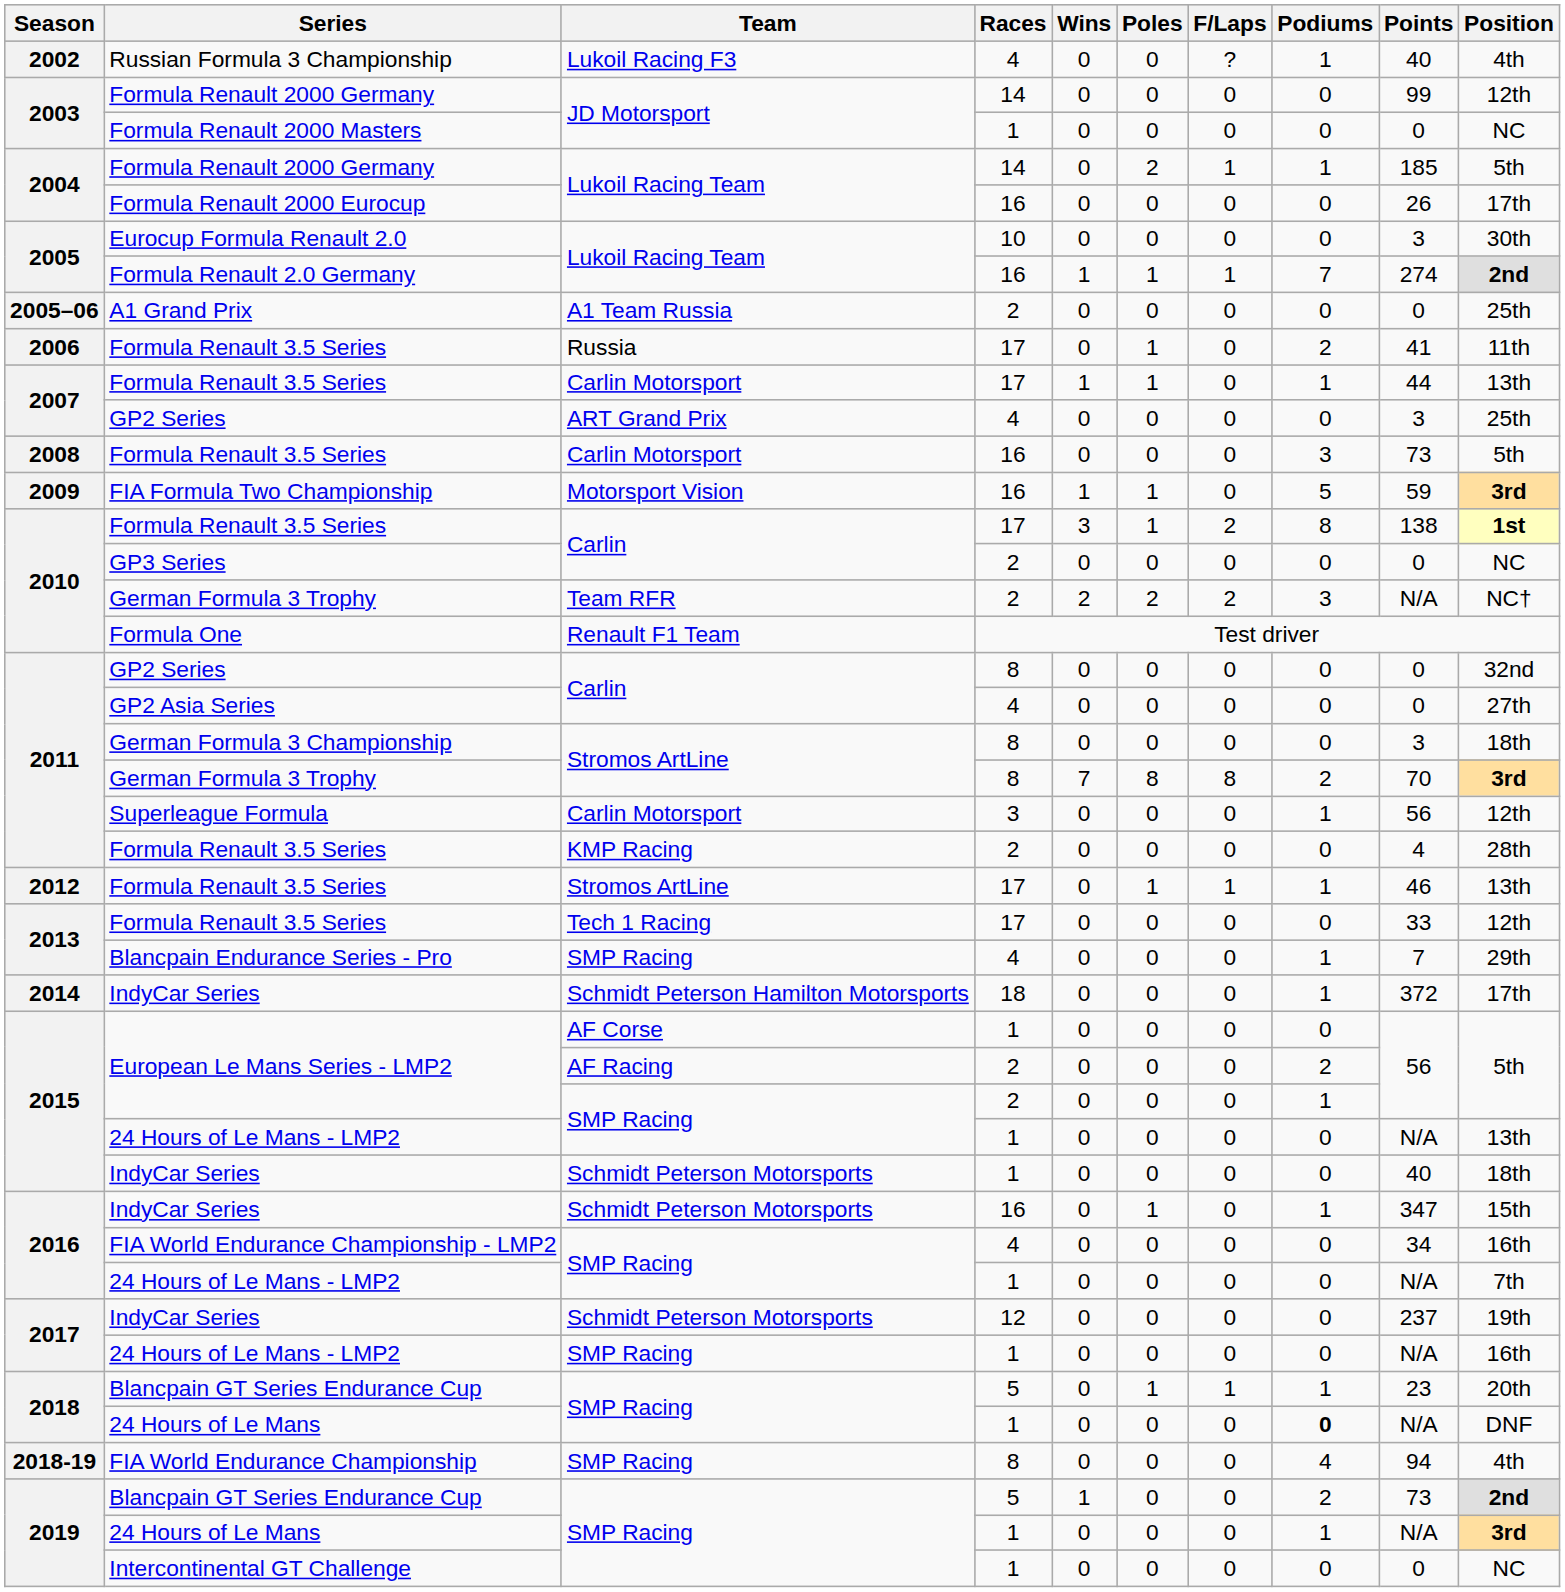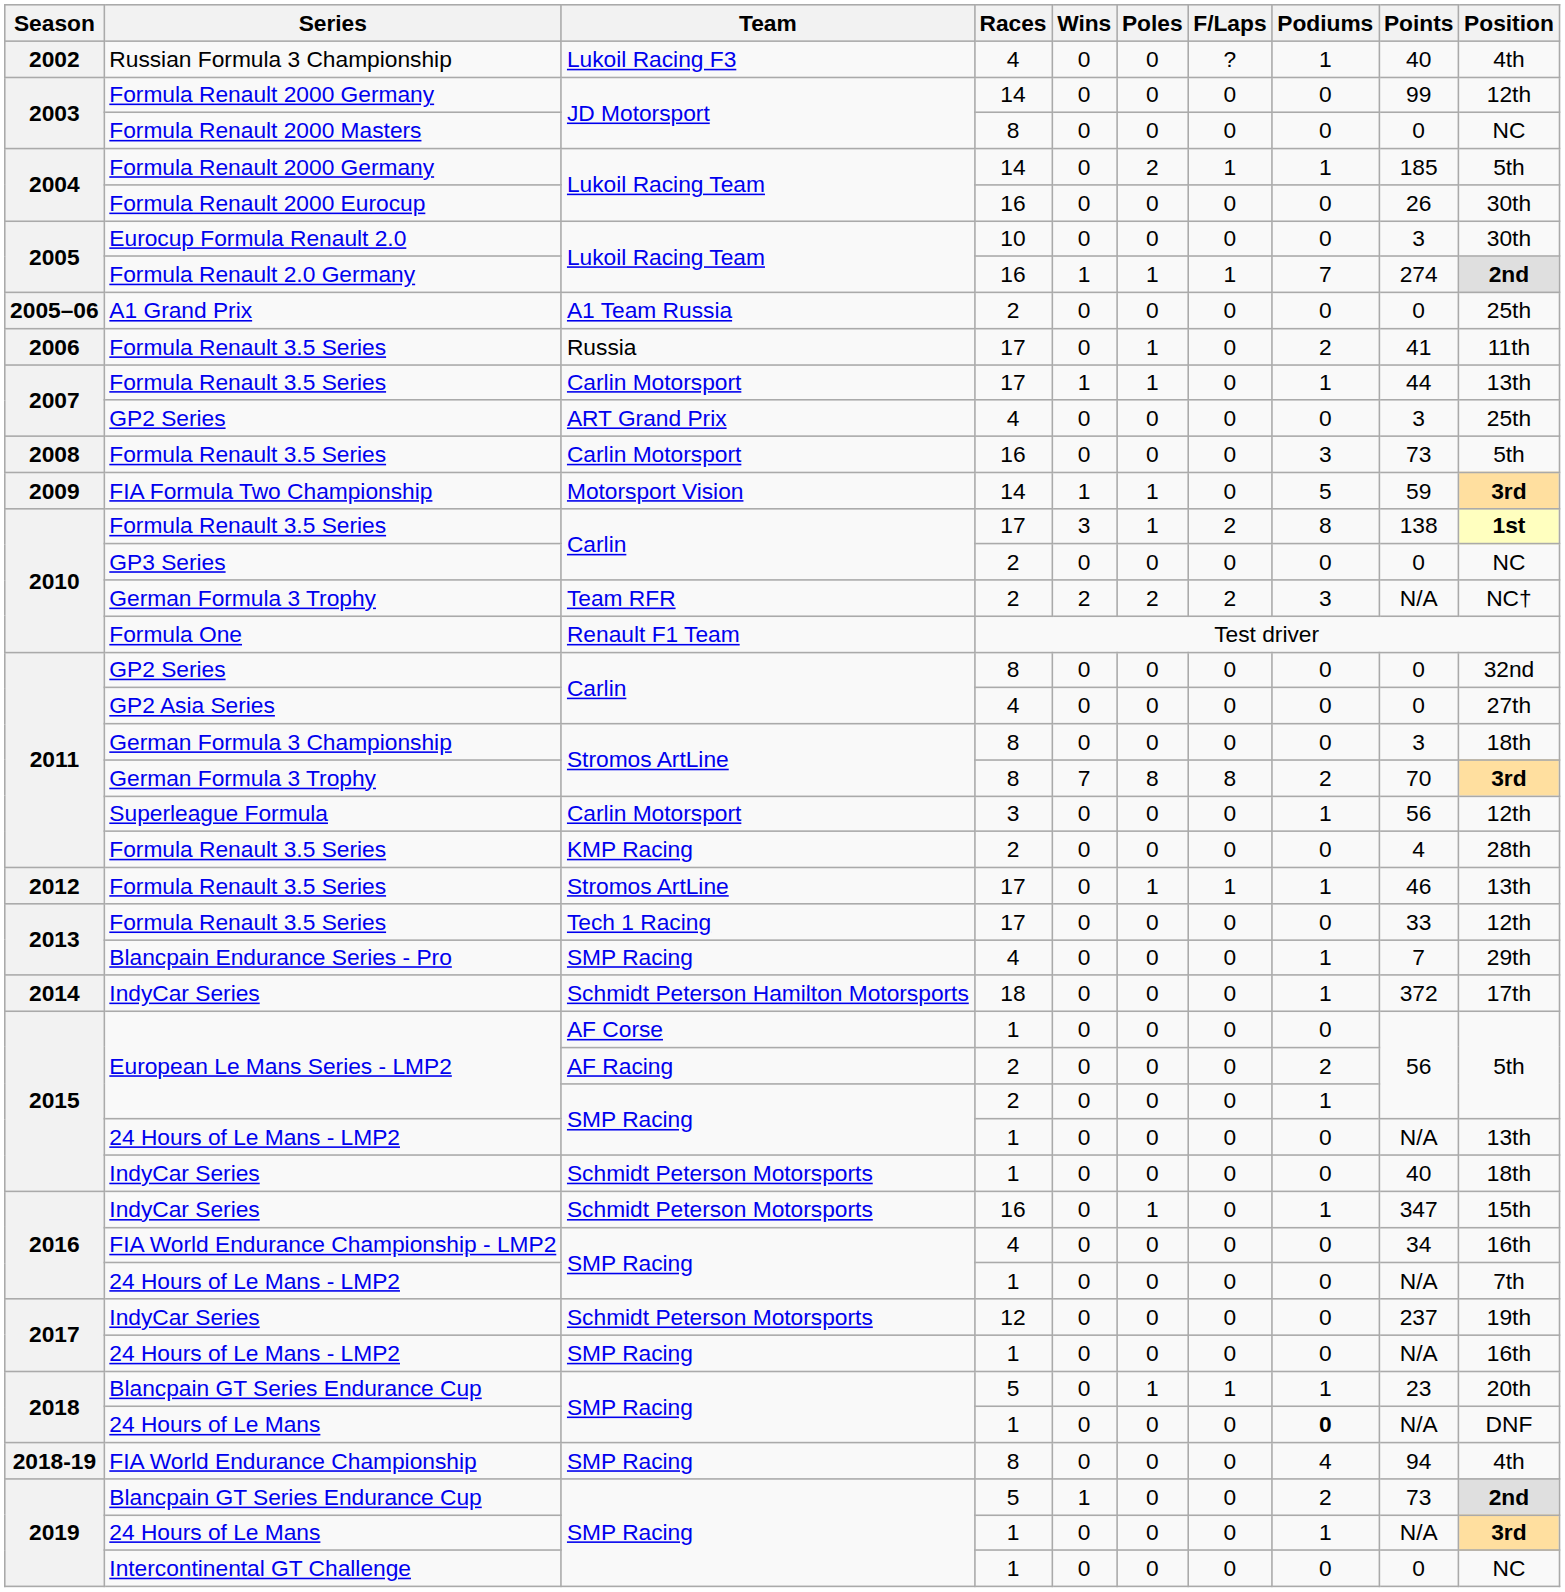 <table class="wikitable" style="font-size: 90%; text-align:center">
 <tr>
 <th>Season</th>
 <th>Series</th>
 <th>Team</th>
 <th>Races</th>
 <th>Wins</th>
 <th>Poles</th>
 <th>F/Laps</th>
 <th>Podiums</th>
 <th>Points</th>
 <th>Position</th>
 </tr>
 <tr>
 <th>2002</th>
 <td align=left>Russian Formula 3 Championship</td>
 <td align=left><a href='#'>Lukoil Racing F3</a></td>
 <td>4</td>
 <td>0</td>
 <td>0</td>
 <td>?</td>
 <td>1</td>
 <td>40</td>
 <td>4th</td>
 </tr>
 <tr>
 <th rowspan=2>2003</th>
 <td align=left><a href='#'>Formula Renault 2000 Germany</a></td>
 <td align=left rowspan=2><a href='#'>JD Motorsport</a></td>
 <td>14</td>
 <td>0</td>
 <td>0</td>
 <td>0</td>
 <td>0</td>
 <td>99</td>
 <td>12th</td>
 </tr>
 <tr>
 <td align=left><a href='#'>Formula Renault 2000 Masters</a></td>
-<td>1</td>
+<td>8</td>
 <td>0</td>
 <td>0</td>
 <td>0</td>
 <td>0</td>
 <td>0</td>
 <td>NC</td>
 </tr>
 <tr>
 <th rowspan=2>2004</th>
 <td align=left><a href='#'>Formula Renault 2000 Germany</a></td>
 <td align=left rowspan=2><a href='#'>Lukoil Racing Team</a></td>
 <td>14</td>
 <td>0</td>
 <td>2</td>
 <td>1</td>
 <td>1</td>
 <td>185</td>
 <td>5th</td>
 </tr>
 <tr>
 <td align=left><a href='#'>Formula Renault 2000 Eurocup</a></td>
 <td>16</td>
 <td>0</td>
 <td>0</td>
 <td>0</td>
 <td>0</td>
 <td>26</td>
-<td>17th</td>
+<td>30th</td>
 </tr>
 <tr>
 <th rowspan=2>2005</th>
 <td align=left><a href='#'>Eurocup Formula Renault 2.0</a></td>
 <td align=left rowspan=2><a href='#'>Lukoil Racing Team</a></td>
 <td>10</td>
 <td>0</td>
 <td>0</td>
 <td>0</td>
 <td>0</td>
 <td>3</td>
 <td>30th</td>
 </tr>
 <tr>
 <td align=left><a href='#'>Formula Renault 2.0 Germany</a></td>
 <td>16</td>
 <td>1</td>
 <td>1</td>
 <td>1</td>
 <td>7</td>
 <td>274</td>
 <td style="background:#DFDFDF;"><strong>2nd</strong></td>
 </tr>
 <tr>
 <th>2005–06</th>
 <td align=left><a href='#'>A1 Grand Prix</a></td>
 <td align=left><a href='#'>A1 Team Russia</a></td>
 <td>2</td>
 <td>0</td>
 <td>0</td>
 <td>0</td>
 <td>0</td>
 <td>0</td>
 <td>25th</td>
 </tr>
 <tr>
 <th>2006</th>
 <td align=left><a href='#'>Formula Renault 3.5 Series</a></td>
 <td align=left>Russia</td>
 <td>17</td>
 <td>0</td>
 <td>1</td>
 <td>0</td>
 <td>2</td>
 <td>41</td>
 <td>11th</td>
 </tr>
 <tr>
 <th rowspan=2>2007</th>
 <td align=left><a href='#'>Formula Renault 3.5 Series</a></td>
 <td align=left><a href='#'>Carlin Motorsport</a></td>
 <td>17</td>
 <td>1</td>
 <td>1</td>
 <td>0</td>
 <td>1</td>
 <td>44</td>
 <td>13th</td>
 </tr>
 <tr>
 <td align=left><a href='#'>GP2 Series</a></td>
 <td align=left><a href='#'>ART Grand Prix</a></td>
 <td>4</td>
 <td>0</td>
 <td>0</td>
 <td>0</td>
 <td>0</td>
 <td>3</td>
 <td>25th</td>
 </tr>
 <tr>
 <th>2008</th>
 <td align=left><a href='#'>Formula Renault 3.5 Series</a></td>
 <td align=left><a href='#'>Carlin Motorsport</a></td>
 <td>16</td>
 <td>0</td>
 <td>0</td>
 <td>0</td>
 <td>3</td>
 <td>73</td>
 <td>5th</td>
 </tr>
 <tr>
 <th>2009</th>
 <td align=left><a href='#'>FIA Formula Two Championship</a></td>
 <td align=left><a href='#'>Motorsport Vision</a></td>
-<td>16</td>
+<td>14</td>
 <td>1</td>
 <td>1</td>
 <td>0</td>
 <td>5</td>
 <td>59</td>
 <td style="background:#FFDF9F;"><strong>3rd</strong></td>
 </tr>
 <tr>
 <th rowspan="4">2010</th>
 <td align=left><a href='#'>Formula Renault 3.5 Series</a></td>
 <td align=left rowspan=2><a href='#'>Carlin</a></td>
 <td>17</td>
 <td>3</td>
 <td>1</td>
 <td>2</td>
 <td>8</td>
 <td>138</td>
 <td style="background:#FFFFBF;"><strong>1st</strong></td>
 </tr>
 <tr>
 <td align=left><a href='#'>GP3 Series</a></td>
 <td>2</td>
 <td>0</td>
 <td>0</td>
 <td>0</td>
 <td>0</td>
 <td>0</td>
 <td>NC</td>
 </tr>
 <tr>
 <td align=left><a href='#'>German Formula 3 Trophy</a></td>
 <td align=left><a href='#'>Team RFR</a></td>
 <td>2</td>
 <td>2</td>
 <td>2</td>
 <td>2</td>
 <td>3</td>
 <td>N/A</td>
 <td>NC†</td>
 </tr>
 <tr>
 <td align=left><a href='#'>Formula One</a></td>
 <td align=left><a href='#'>Renault F1 Team</a></td>
 <td colspan="7">Test driver</td>
 </tr>
 <tr>
 <th rowspan=6>2011</th>
 <td align=left><a href='#'>GP2 Series</a></td>
 <td align=left rowspan=2><a href='#'>Carlin</a></td>
 <td>8</td>
 <td>0</td>
 <td>0</td>
 <td>0</td>
 <td>0</td>
 <td>0</td>
 <td>32nd</td>
 </tr>
 <tr>
 <td align=left><a href='#'>GP2 Asia Series</a></td>
 <td>4</td>
 <td>0</td>
 <td>0</td>
 <td>0</td>
 <td>0</td>
 <td>0</td>
 <td>27th</td>
 </tr>
 <tr>
 <td align=left><a href='#'>German Formula 3 Championship</a></td>
 <td align=left rowspan=2><a href='#'>Stromos ArtLine</a></td>
 <td>8</td>
 <td>0</td>
 <td>0</td>
 <td>0</td>
 <td>0</td>
 <td>3</td>
 <td>18th</td>
 </tr>
 <tr>
 <td align=left><a href='#'>German Formula 3 Trophy</a></td>
 <td>8</td>
 <td>7</td>
 <td>8</td>
 <td>8</td>
 <td>2</td>
 <td>70</td>
 <td style="background:#FFDF9F;"><strong>3rd</strong></td>
 </tr>
 <tr>
 <td align=left><a href='#'>Superleague Formula</a></td>
 <td align=left><a href='#'>Carlin Motorsport</a></td>
 <td>3</td>
 <td>0</td>
 <td>0</td>
 <td>0</td>
 <td>1</td>
 <td>56</td>
 <td>12th</td>
 </tr>
 <tr>
 <td align=left><a href='#'>Formula Renault 3.5 Series</a></td>
 <td align=left><a href='#'>KMP Racing</a></td>
 <td>2</td>
 <td>0</td>
 <td>0</td>
 <td>0</td>
 <td>0</td>
 <td>4</td>
 <td>28th</td>
 </tr>
 <tr>
 <th>2012</th>
 <td align=left><a href='#'>Formula Renault 3.5 Series</a></td>
 <td align=left><a href='#'>Stromos ArtLine</a></td>
 <td>17</td>
 <td>0</td>
 <td>1</td>
 <td>1</td>
 <td>1</td>
 <td>46</td>
 <td>13th</td>
 </tr>
 <tr>
 <th rowspan=2>2013</th>
 <td align=left><a href='#'>Formula Renault 3.5 Series</a></td>
 <td align=left><a href='#'>Tech 1 Racing</a></td>
 <td>17</td>
 <td>0</td>
 <td>0</td>
 <td>0</td>
 <td>0</td>
 <td>33</td>
 <td>12th</td>
 </tr>
 <tr>
 <td align=left><a href='#'>Blancpain Endurance Series - Pro</a></td>
 <td align=left><a href='#'>SMP Racing</a></td>
 <td>4</td>
 <td>0</td>
 <td>0</td>
 <td>0</td>
 <td>1</td>
 <td>7</td>
 <td>29th</td>
 </tr>
 <tr>
 <th>2014</th>
 <td align=left><a href='#'>IndyCar Series</a></td>
 <td align=left nowrap><a href='#'>Schmidt Peterson Hamilton Motorsports</a></td>
 <td>18</td>
 <td>0</td>
 <td>0</td>
 <td>0</td>
 <td>1</td>
 <td>372</td>
 <td>17th</td>
 </tr>
 <tr>
 <th rowspan=5>2015</th>
 <td align=left rowspan=3><a href='#'>European Le Mans Series - LMP2</a></td>
 <td align=left><a href='#'>AF Corse</a></td>
 <td>1</td>
 <td>0</td>
 <td>0</td>
 <td>0</td>
 <td>0</td>
 <td rowspan=3>56</td>
 <td rowspan=3>5th</td>
 </tr>
 <tr>
 <td align=left><a href='#'>AF Racing</a></td>
 <td>2</td>
 <td>0</td>
 <td>0</td>
 <td>0</td>
 <td>2</td>
 </tr>
 <tr>
 <td align=left rowspan=2><a href='#'>SMP Racing</a></td>
 <td>2</td>
 <td>0</td>
 <td>0</td>
 <td>0</td>
 <td>1</td>
 </tr>
 <tr>
 <td align=left><a href='#'>24 Hours of Le Mans - LMP2</a></td>
 <td>1</td>
 <td>0</td>
 <td>0</td>
 <td>0</td>
 <td>0</td>
 <td>N/A</td>
 <td>13th</td>
 </tr>
 <tr>
 <td align=left><a href='#'>IndyCar Series</a></td>
 <td align=left><a href='#'>Schmidt Peterson Motorsports</a></td>
 <td>1</td>
 <td>0</td>
 <td>0</td>
 <td>0</td>
 <td>0</td>
 <td>40</td>
 <td>18th</td>
 </tr>
 <tr>
 <th rowspan=3>2016</th>
 <td align=left><a href='#'>IndyCar Series</a></td>
 <td align=left><a href='#'>Schmidt Peterson Motorsports</a></td>
 <td>16</td>
 <td>0</td>
 <td>1</td>
 <td>0</td>
 <td>1</td>
 <td>347</td>
 <td>15th</td>
 </tr>
 <tr>
 <td align="left" nowrap><a href='#'>FIA World Endurance Championship - LMP2</a></td>
 <td align="left" rowspan=2><a href='#'>SMP Racing</a></td>
 <td>4</td>
 <td>0</td>
 <td>0</td>
 <td>0</td>
 <td>0</td>
 <td>34</td>
 <td>16th</td>
 </tr>
 <tr>
 <td align="left"><a href='#'>24 Hours of Le Mans - LMP2</a></td>
 <td>1</td>
 <td>0</td>
 <td>0</td>
 <td>0</td>
 <td>0</td>
 <td>N/A</td>
 <td>7th</td>
 </tr>
 <tr>
 <th rowspan=2>2017</th>
 <td align=left><a href='#'>IndyCar Series</a></td>
 <td align=left><a href='#'>Schmidt Peterson Motorsports</a></td>
 <td>12</td>
 <td>0</td>
 <td>0</td>
 <td>0</td>
 <td>0</td>
 <td>237</td>
 <td>19th</td>
 </tr>
 <tr>
 <td align=left><a href='#'>24 Hours of Le Mans - LMP2</a></td>
 <td align=left><a href='#'>SMP Racing</a></td>
 <td>1</td>
 <td>0</td>
 <td>0</td>
 <td>0</td>
 <td>0</td>
 <td>N/A</td>
 <td>16th</td>
 </tr>
 <tr>
 <th rowspan=2>2018</th>
 <td align=left><a href='#'>Blancpain GT Series Endurance Cup</a></td>
 <td align=left rowspan=2><a href='#'>SMP Racing</a></td>
 <td>5</td>
 <td>0</td>
 <td>1</td>
 <td>1</td>
 <td>1</td>
 <td>23</td>
 <td>20th</td>
 </tr>
 <tr>
 <td align=left><a href='#'>24 Hours of Le Mans</a></td>
 <td>1</td>
 <td>0</td>
 <td>0</td>
 <td>0</td>
 <td><strong>0</strong></td>
 <td>N/A</td>
 <td>DNF</td>
 </tr>
 <tr>
 <th>2018-19</th>
 <td align=left><a href='#'>FIA World Endurance Championship</a></td>
 <td align=left><a href='#'>SMP Racing</a></td>
 <td>8</td>
 <td>0</td>
 <td>0</td>
 <td>0</td>
 <td>4</td>
 <td>94</td>
 <td>4th</td>
 </tr>
 <tr>
 <th rowspan=3>2019</th>
 <td align=left><a href='#'>Blancpain GT Series Endurance Cup</a></td>
 <td rowspan="3" align="left"><a href='#'>SMP Racing</a></td>
 <td>5</td>
 <td>1</td>
 <td>0</td>
 <td>0</td>
 <td>2</td>
 <td>73</td>
 <td style="background:#DFDFDF;"><strong>2nd</strong></td>
 </tr>
 <tr>
 <td align=left><a href='#'>24 Hours of Le Mans</a></td>
 <td>1</td>
 <td>0</td>
 <td>0</td>
 <td>0</td>
 <td>1</td>
 <td>N/A</td>
 <td style="background:#FFDF9F;"><strong>3rd</strong></td>
 </tr>
 <tr>
 <td align=left><a href='#'>Intercontinental GT Challenge</a></td>
 <td>1</td>
 <td>0</td>
 <td>0</td>
 <td>0</td>
 <td>0</td>
 <td>0</td>
 <td>NC</td>
 </tr>
 </table>
